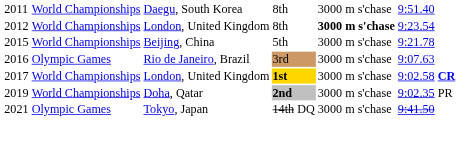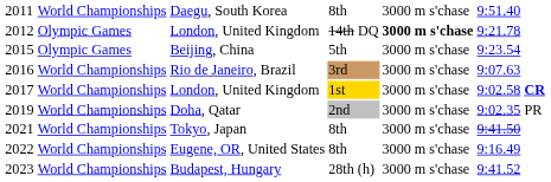 <table>
 <tr>
 <td>2011</td>
 <td><a href='#'>World Championships</a></td>
 <td><a href='#'>Daegu</a>, South Korea</td>
 <td>8th</td>
 <td>3000 m s'chase</td>
 <td><a href='#'>9:51.40</a></td>
 </tr>
 <tr>
 <td>2012</td>
-<td><a href='#'>World Championships</a></td>
+<td><a href='#'>Olympic Games</a></td>
 <td><a href='#'>London</a>, United Kingdom</td>
-<td>8th</td>
+<td><s>14th</s> DQ</td>
 <td><strong>3000 m s'chase</strong></td>
+<td><a href='#'>9:21.78</a></td>
+</tr>
+<tr>
+<td>2015</td>
+<td><a href='#'>Olympic Games</a></td>
+<td><a href='#'>Beijing</a>, China</td>
+<td>5th</td>
+<td>3000 m s'chase</td>
 <td><a href='#'>9:23.54</a></td>
 </tr>
 <tr>
-<td>2015</td>
+<td>2016</td>
 <td><a href='#'>World Championships</a></td>
-<td><a href='#'>Beijing</a>, China</td>
-<td>5th</td>
-<td>3000 m s'chase</td>
-<td><a href='#'>9:21.78</a></td>
-</tr>
-<tr>
-<td>2016</td>
-<td><a href='#'>Olympic Games</a></td>
 <td><a href='#'>Rio de Janeiro</a>, Brazil</td>
 <td bgcolor=cc9966>3rd</td>
 <td>3000 m s'chase</td>
 <td><a href='#'>9:07.63</a></td>
 </tr>
 <tr>
 <td>2017</td>
 <td><a href='#'>World Championships</a></td>
 <td><a href='#'>London</a>, United Kingdom</td>
-<td bgcolor=gold><strong>1st</strong></td>
+<td bgcolor=gold>1st</td>
 <td>3000 m s'chase</td>
 <td><a href='#'>9:02.58</a> <strong><a href='#'>CR</a></strong></td>
 </tr>
 <tr>
 <td>2019</td>
 <td><a href='#'>World Championships</a></td>
 <td><a href='#'>Doha</a>, Qatar</td>
-<td bgcolor=silver><strong>2nd</strong></td>
+<td bgcolor=silver>2nd</td>
 <td>3000 m s'chase</td>
 <td><a href='#'>9:02.35</a> PR</td>
 </tr>
 <tr>
 <td>2021</td>
-<td><a href='#'>Olympic Games</a></td>
+<td><a href='#'>World Championships</a></td>
 <td><a href='#'>Tokyo</a>, Japan</td>
-<td><s>14th</s> DQ</td>
+<td>8th</td>
 <td>3000 m s'chase</td>
 <td><a href='#'><s>9:41.50</s></a></td>
 </tr>
+<tr>
+<td>2022</td>
+<td><a href='#'>World Championships</a></td>
+<td><a href='#'>Eugene, OR</a>, United States</td>
+<td>8th</td>
+<td>3000 m s'chase</td>
+<td><a href='#'>9:16.49</a></td>
+</tr>
+<tr>
+<td>2023</td>
+<td><a href='#'>World Championships</a></td>
+<td><a href='#'>Budapest, Hungary</a></td>
+<td>28th (h)</td>
+<td>3000 m s'chase</td>
+<td><a href='#'>9:41.52</a></td>
+</tr>
 </table>
